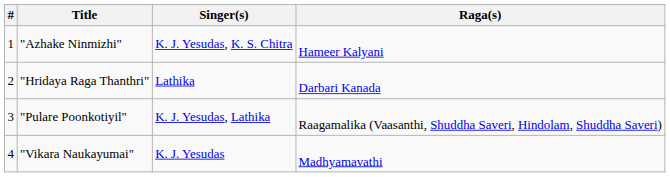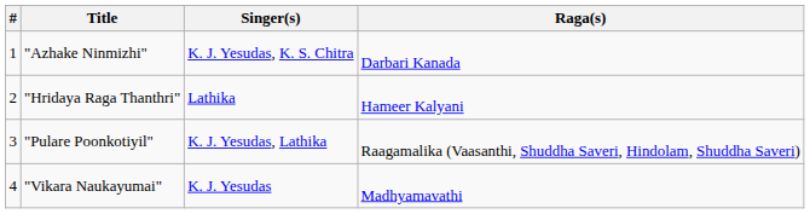 <table class="wikitable" style="font-size:95%;">
 <tr>
 <th>#</th>
 <th>Title</th>
 <th>Singer(s)</th>
 <th>Raga(s)</th>
 </tr>
 <tr>
 <td>1</td>
 <td>"Azhake Ninmizhi"</td>
 <td><a href='#'>K. J. Yesudas</a>, <a href='#'>K. S. Chitra</a></td>
-<td><br><a href='#'>Hameer Kalyani</a></td>
+<td><br><a href='#'>Darbari Kanada</a></td>
 </tr>
 <tr>
 <td>2</td>
 <td>"Hridaya Raga Thanthri"</td>
 <td><a href='#'>Lathika</a></td>
-<td><br><a href='#'>Darbari Kanada</a></td>
+<td><br><a href='#'>Hameer Kalyani</a></td>
 </tr>
 <tr>
 <td>3</td>
 <td>"Pulare Poonkotiyil"</td>
 <td><a href='#'>K. J. Yesudas</a>, <a href='#'>Lathika</a></td>
 <td><br>Raagamalika (Vaasanthi, <a href='#'>Shuddha Saveri</a>, <a href='#'>Hindolam</a>, <a href='#'>Shuddha Saveri</a>)</td>
 </tr>
 <tr>
 <td>4</td>
 <td>"Vikara Naukayumai"</td>
 <td><a href='#'>K. J. Yesudas</a></td>
 <td><br><a href='#'>Madhyamavathi</a></td>
 </tr>
 </table>
